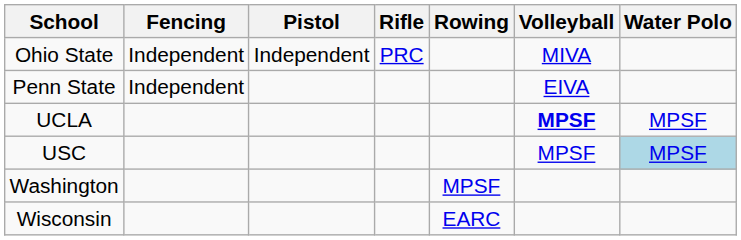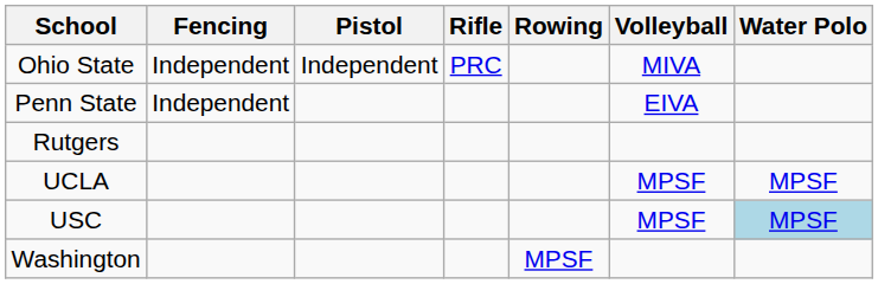 <table class="wikitable" style="text-align: center; font-size: 95%">
 <tr>
 <th scope="col">School</th>
 <th scope="col">Fencing</th>
 <th scope="col">Pistol</th>
 <th scope="col">Rifle</th>
 <th scope="col">Rowing</th>
 <th scope="col">Volleyball</th>
 <th scope="col">Water Polo</th>
 </tr>
 <tr>
 <td>Ohio State</td>
 <td>Independent</td>
 <td>Independent</td>
 <td><a href='#'>PRC</a></td>
 <td></td>
 <td><a href='#'>MIVA</a></td>
 <td></td>
 </tr>
 <tr>
 <td>Penn State</td>
 <td>Independent</td>
 <td></td>
 <td></td>
 <td></td>
 <td><a href='#'>EIVA</a></td>
 <td></td>
 </tr>
 <tr>
+<td>Rutgers</td>
+<td></td>
+<td></td>
+<td></td>
+<td></td>
+<td></td>
+<td></td>
+</tr>
+<tr>
 <td>UCLA</td>
 <td></td>
 <td></td>
 <td></td>
 <td></td>
-<td><strong><a href='#'>MPSF</a></strong></td>
+<td><a href='#'>MPSF</a></td>
 <td><a href='#'>MPSF</a></td>
 </tr>
 <tr>
 <td>USC</td>
 <td></td>
 <td></td>
 <td></td>
 <td></td>
 <td><a href='#'>MPSF</a></td>
 <td style="background: lightblue;"><a href='#'>MPSF</a></td>
 </tr>
 <tr>
 <td>Washington</td>
 <td></td>
 <td></td>
 <td></td>
 <td><a href='#'>MPSF</a></td>
 <td></td>
 <td></td>
 </tr>
-<tr>
-<td>Wisconsin</td>
-<td></td>
-<td></td>
-<td></td>
-<td><a href='#'>EARC</a></td>
-<td></td>
-<td></td>
-</tr>
 </table>
